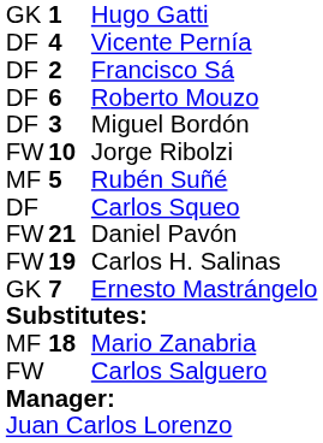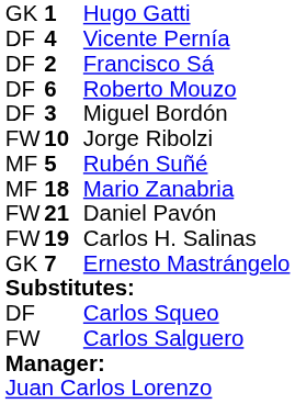 <table cellspacing="0" cellpadding="0" style="font-size:90%; margin:0.2em auto;">
 <tr>
 <th width="25"></th>
 <th width="25"></th>
 </tr>
 <tr>
 <td>GK</td>
 <td><strong>1</strong></td>
 <td> <a href='#'>Hugo Gatti</a></td>
 </tr>
 <tr>
 <td>DF</td>
 <td><strong>4</strong></td>
 <td> <a href='#'>Vicente Pernía</a></td>
 </tr>
 <tr>
 <td>DF</td>
 <td><strong>2</strong></td>
 <td> <a href='#'>Francisco Sá</a></td>
 </tr>
 <tr>
 <td>DF</td>
 <td><strong>6</strong></td>
 <td> <a href='#'>Roberto Mouzo</a></td>
 </tr>
 <tr>
 <td>DF</td>
 <td><strong>3</strong></td>
 <td> Miguel Bordón</td>
 </tr>
 <tr>
 <td>FW</td>
 <td><strong>10</strong></td>
 <td> Jorge Ribolzi</td>
 </tr>
 <tr>
 <td>MF</td>
 <td><strong>5</strong></td>
 <td> <a href='#'>Rubén Suñé</a></td>
 </tr>
 <tr>
-<td>DF</td>
-<td></td>
-<td> <a href='#'>Carlos Squeo</a></td>
+<td>MF</td>
+<td><strong>18</strong></td>
+<td> <a href='#'>Mario Zanabria</a></td>
 <td></td>
 <td></td>
 </tr>
 <tr>
 <td>FW</td>
 <td><strong>21</strong></td>
 <td> Daniel Pavón</td>
 <td></td>
 <td></td>
 </tr>
 <tr>
 <td>FW</td>
 <td><strong>19</strong></td>
 <td> Carlos H. Salinas</td>
 <td></td>
 </tr>
 <tr>
 <td>GK</td>
 <td><strong>7</strong></td>
 <td> <a href='#'>Ernesto Mastrángelo</a></td>
 </tr>
 <tr>
 <td colspan=3><strong>Substitutes:</strong></td>
 </tr>
 <tr>
-<td>MF</td>
-<td><strong>18</strong></td>
-<td> <a href='#'>Mario Zanabria</a></td>
+<td>DF</td>
+<td></td>
+<td> <a href='#'>Carlos Squeo</a></td>
 <td></td>
 <td></td>
 </tr>
 <tr>
 <td>FW</td>
 <td></td>
 <td> <a href='#'>Carlos Salguero</a></td>
 <td></td>
 <td></td>
 </tr>
 <tr>
 <td colspan=3><strong>Manager:</strong></td>
 </tr>
 <tr>
 <td colspan=4> <a href='#'>Juan Carlos Lorenzo</a></td>
 </tr>
 </table>
